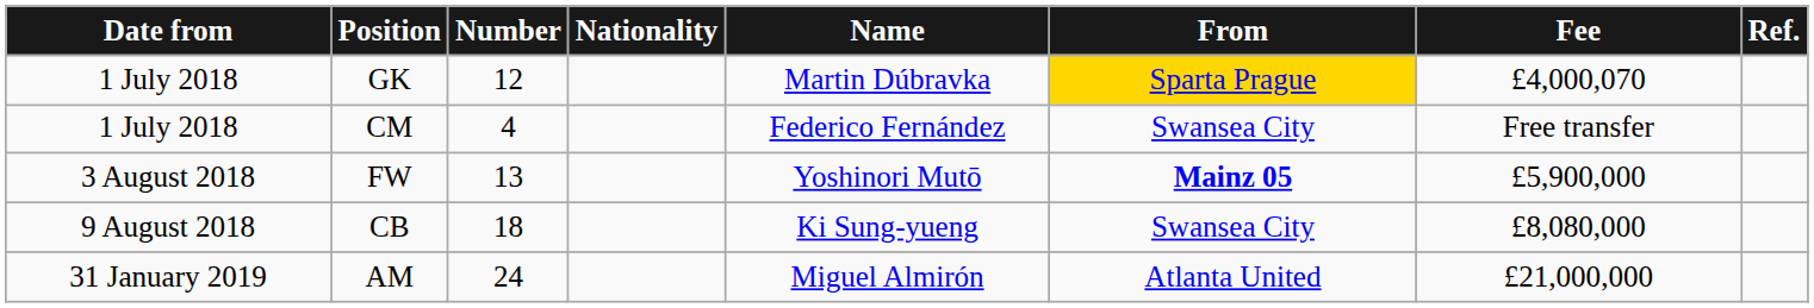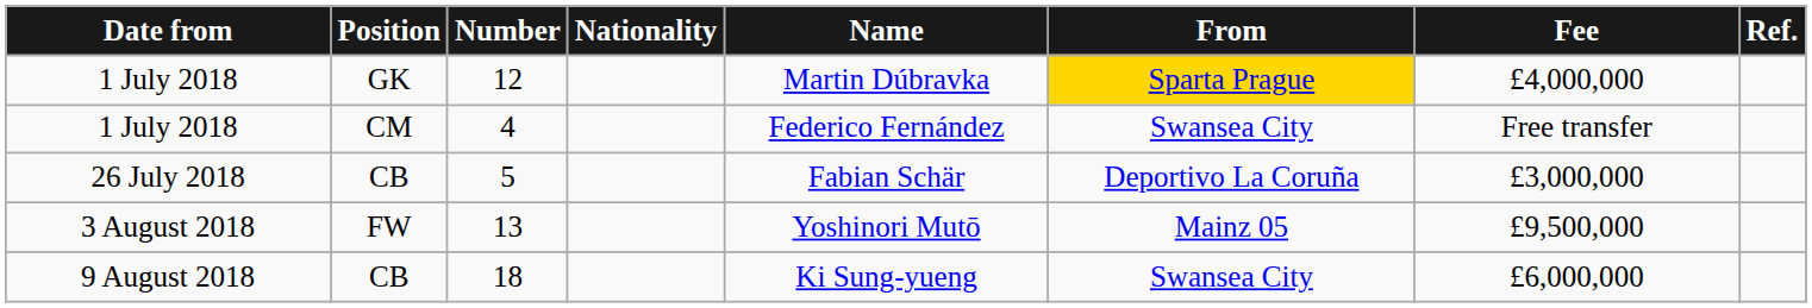 <table class="wikitable"  style="text-align:center; font-size:90%; ">
 <tr>
 <th style="background:#191919; color:white; width:150px;">Date from</th>
 <th style="background:#191919; color:white; width:50px;">Position</th>
 <th style="background:#191919; color:white; width:50px;">Number</th>
 <th style="background:#191919; color:white; width:50px;">Nationality</th>
 <th style="background:#191919; color:white; width:150px;">Name</th>
 <th style="background:#191919; color:white; width:170px;">From</th>
 <th style="background:#191919; color:white; width:150px;">Fee</th>
 <th style="background:#191919; color:white; width:25px;">Ref.</th>
 </tr>
 <tr>
 <td>1 July 2018</td>
 <td>GK</td>
 <td>12</td>
 <td></td>
 <td><a href='#'>Martin Dúbravka</a></td>
 <td style="background: gold;"> <a href='#'>Sparta Prague</a></td>
-<td>£4,000,070</td>
+<td>£4,000,000</td>
 <td></td>
 </tr>
 <tr>
 <td>1 July 2018</td>
 <td>CM</td>
 <td>4</td>
 <td></td>
 <td><a href='#'>Federico Fernández</a></td>
 <td> <a href='#'>Swansea City</a></td>
 <td>Free transfer</td>
 <td></td>
 </tr>
 <tr>
+<td>26 July 2018</td>
+<td>CB</td>
+<td>5</td>
+<td></td>
+<td><a href='#'>Fabian Schär</a></td>
+<td> <a href='#'>Deportivo La Coruña</a></td>
+<td>£3,000,000</td>
+<td></td>
+</tr>
+<tr>
 <td>3 August 2018</td>
 <td>FW</td>
 <td>13</td>
 <td></td>
 <td><a href='#'>Yoshinori Mutō</a></td>
-<td><strong> <a href='#'>Mainz 05</a></strong></td>
-<td>£5,900,000</td>
+<td> <a href='#'>Mainz 05</a></td>
+<td>£9,500,000</td>
 <td></td>
 </tr>
 <tr>
 <td>9 August 2018</td>
 <td>CB</td>
 <td>18</td>
 <td></td>
 <td><a href='#'>Ki Sung-yueng</a></td>
 <td> <a href='#'>Swansea City</a></td>
-<td>£8,080,000</td>
-<td></td>
-</tr>
-<tr>
-<td>31 January 2019</td>
-<td>AM</td>
-<td>24</td>
-<td></td>
-<td><a href='#'>Miguel Almirón</a></td>
-<td> <a href='#'>Atlanta United</a></td>
-<td>£21,000,000</td>
+<td>£6,000,000</td>
 <td></td>
 </tr>
 </table>
